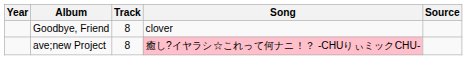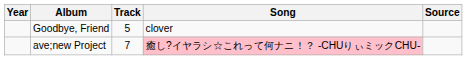 <table class="wikitable sortable">
 <tr>
 <th>Year</th>
 <th class="unsortable" style="white-space:nowrap">Album</th>
 <th class="unsortable" style="white-space:nowrap">Track</th>
 <th class="unsortable" style="white-space:nowrap">Song</th>
 <th>Source</th>
 </tr>
 <tr>
 <td></td>
 <td style="white-space:nowrap">Goodbye, Friend</td>
-<td style="text-align:center;">8</td>
+<td style="text-align:center;">5</td>
 <td>clover</td>
 <td></td>
 </tr>
 <tr>
 <td></td>
 <td style="white-space:nowrap">ave;new Project</td>
-<td style="text-align:center;">8</td>
+<td style="text-align:center;">7</td>
 <td style="background: pink; white-space:nowrap">癒し?イヤラシ☆これって何ナニ！？ -CHUりぃミックCHU-</td>
 <td></td>
 </tr>
 </table>
